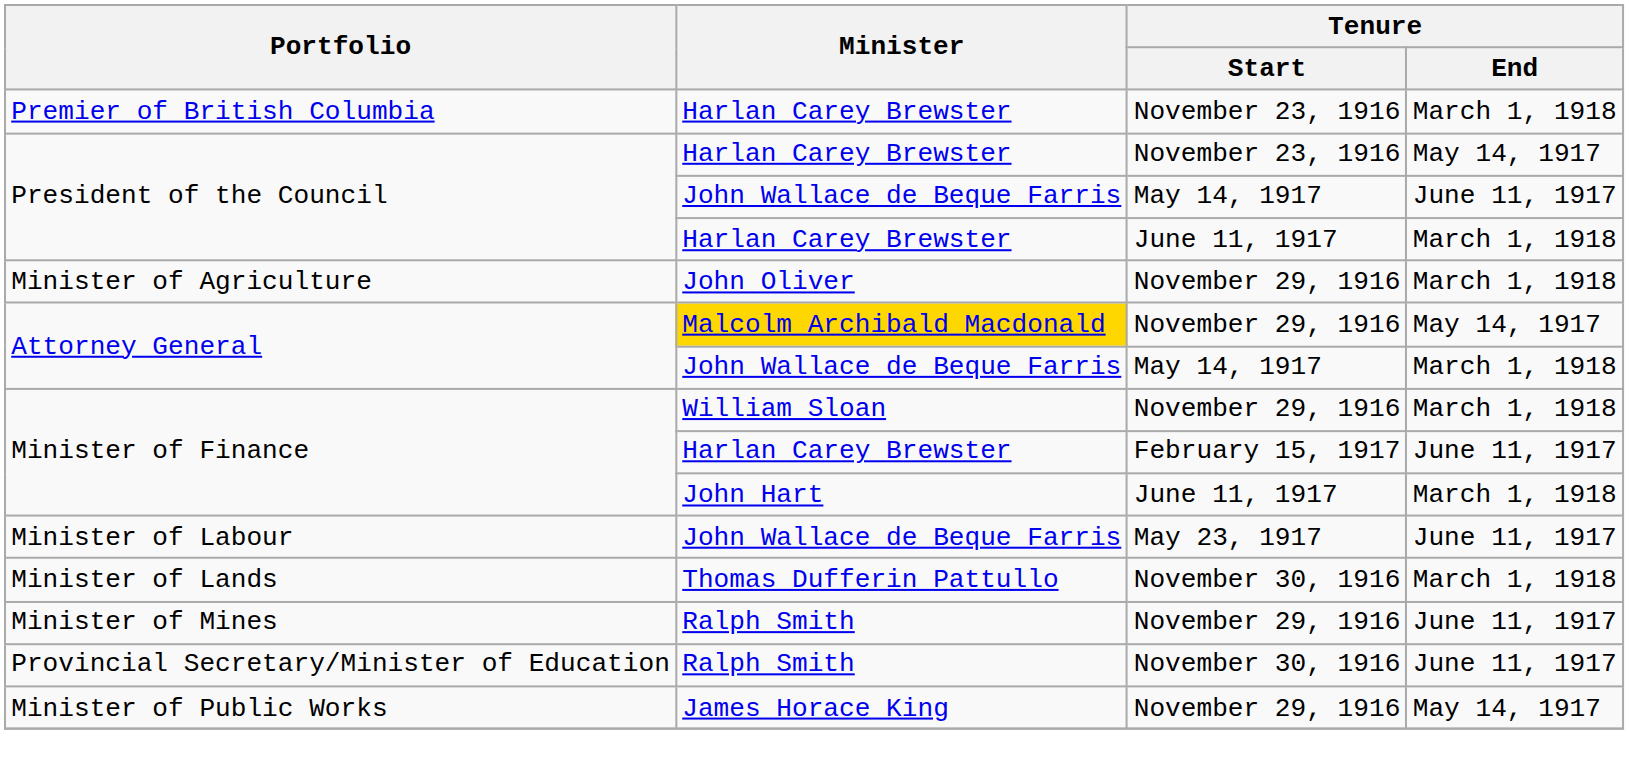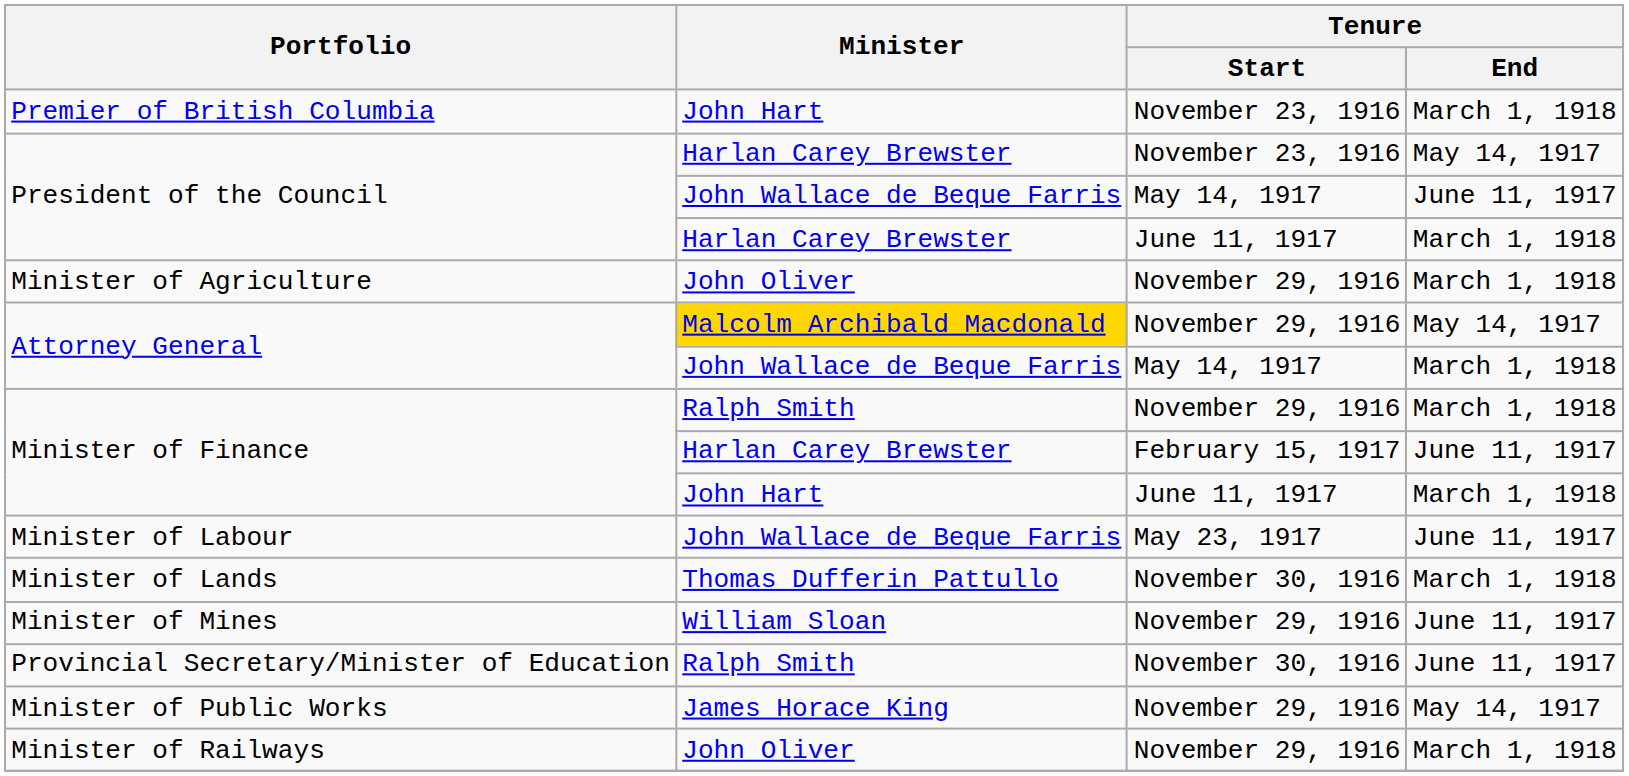 <table class="wikitable">
 <tr>
 <th colspan="1" rowspan="2">Portfolio</th>
 <th rowspan="2">Minister</th>
 <th colspan="2">Tenure</th>
 </tr>
 <tr>
 <th>Start</th>
 <th>End</th>
 </tr>
 <tr>
 <td><a href='#'>Premier of British Columbia</a></td>
-<td><a href='#'>Harlan Carey Brewster</a></td>
+<td><a href='#'>John Hart</a></td>
 <td>November 23, 1916</td>
 <td>March 1, 1918</td>
 </tr>
 <tr>
 <td rowspan="3">President of the Council</td>
 <td><a href='#'>Harlan Carey Brewster</a></td>
 <td>November 23, 1916</td>
 <td>May 14, 1917</td>
 </tr>
 <tr>
 <td><a href='#'>John Wallace de Beque Farris</a></td>
 <td>May 14, 1917</td>
 <td>June 11, 1917</td>
 </tr>
 <tr>
 <td><a href='#'>Harlan Carey Brewster</a></td>
 <td>June 11, 1917</td>
 <td>March 1, 1918</td>
 </tr>
 <tr>
 <td>Minister of Agriculture</td>
 <td><a href='#'>John Oliver</a></td>
 <td>November 29, 1916</td>
 <td>March 1, 1918</td>
 </tr>
 <tr>
 <td rowspan="2"><a href='#'>Attorney General</a></td>
 <td style="background: gold;"><a href='#'>Malcolm Archibald Macdonald</a></td>
 <td>November 29, 1916</td>
 <td>May 14, 1917</td>
 </tr>
 <tr>
 <td><a href='#'>John Wallace de Beque Farris</a></td>
 <td>May 14, 1917</td>
 <td>March 1, 1918</td>
 </tr>
 <tr>
 <td rowspan="3">Minister of Finance</td>
-<td><a href='#'>William Sloan</a></td>
+<td><a href='#'>Ralph Smith</a></td>
 <td>November 29, 1916</td>
 <td>March 1, 1918</td>
 </tr>
 <tr>
 <td><a href='#'>Harlan Carey Brewster</a></td>
 <td>February 15, 1917</td>
 <td>June 11, 1917</td>
 </tr>
 <tr>
 <td><a href='#'>John Hart</a></td>
 <td>June 11, 1917</td>
 <td>March 1, 1918</td>
 </tr>
 <tr>
 <td>Minister of Labour</td>
 <td><a href='#'>John Wallace de Beque Farris</a></td>
 <td>May 23, 1917</td>
 <td>June 11, 1917</td>
 </tr>
 <tr>
 <td>Minister of Lands</td>
 <td><a href='#'>Thomas Dufferin Pattullo</a></td>
 <td>November 30, 1916</td>
 <td>March 1, 1918</td>
 </tr>
 <tr>
 <td>Minister of Mines</td>
-<td><a href='#'>Ralph Smith</a></td>
+<td><a href='#'>William Sloan</a></td>
 <td>November 29, 1916</td>
 <td>June 11, 1917</td>
 </tr>
 <tr>
 <td>Provincial Secretary/Minister of Education</td>
 <td><a href='#'>Ralph Smith</a></td>
 <td>November 30, 1916</td>
 <td>June 11, 1917</td>
 </tr>
 <tr>
 <td>Minister of Public Works</td>
 <td><a href='#'>James Horace King</a></td>
 <td>November 29, 1916</td>
 <td>May 14, 1917</td>
 </tr>
 <tr>
+<td>Minister of Railways</td>
+<td><a href='#'>John Oliver</a></td>
+<td>November 29, 1916</td>
+<td>March 1, 1918</td>
+</tr>
+<tr>
 </tr>
 </table>
